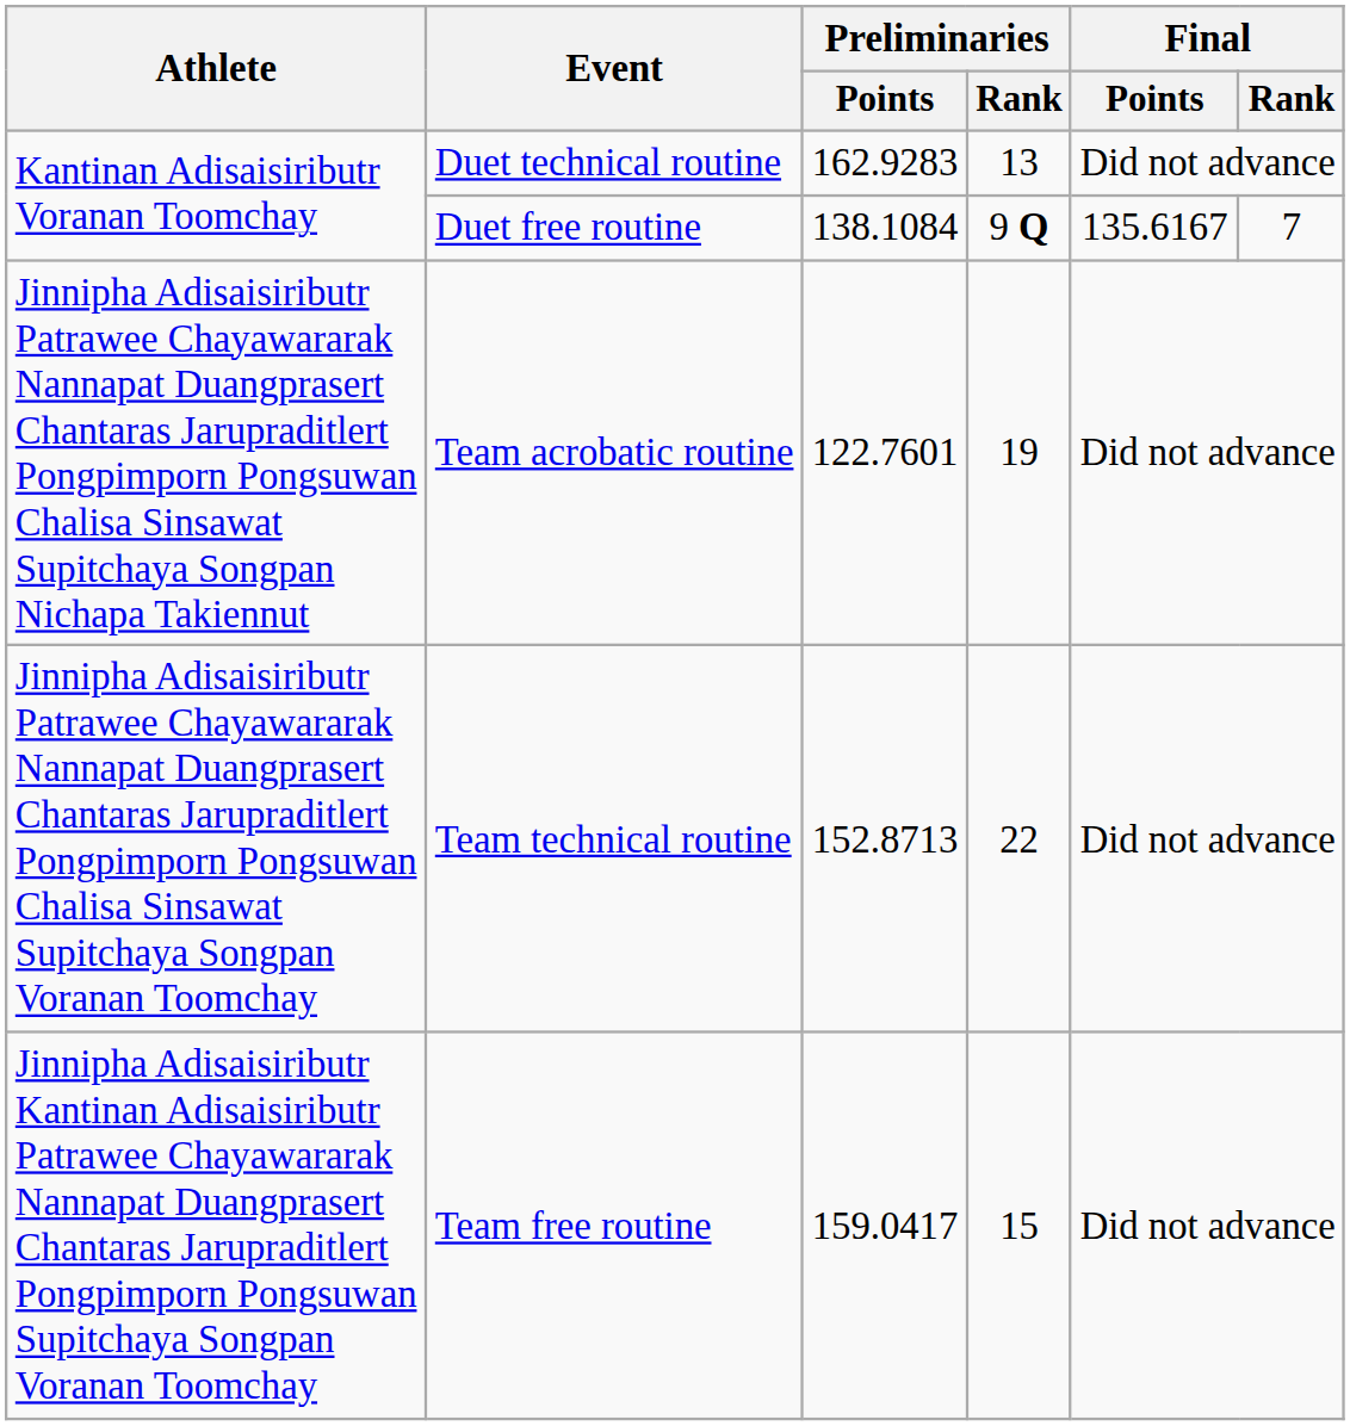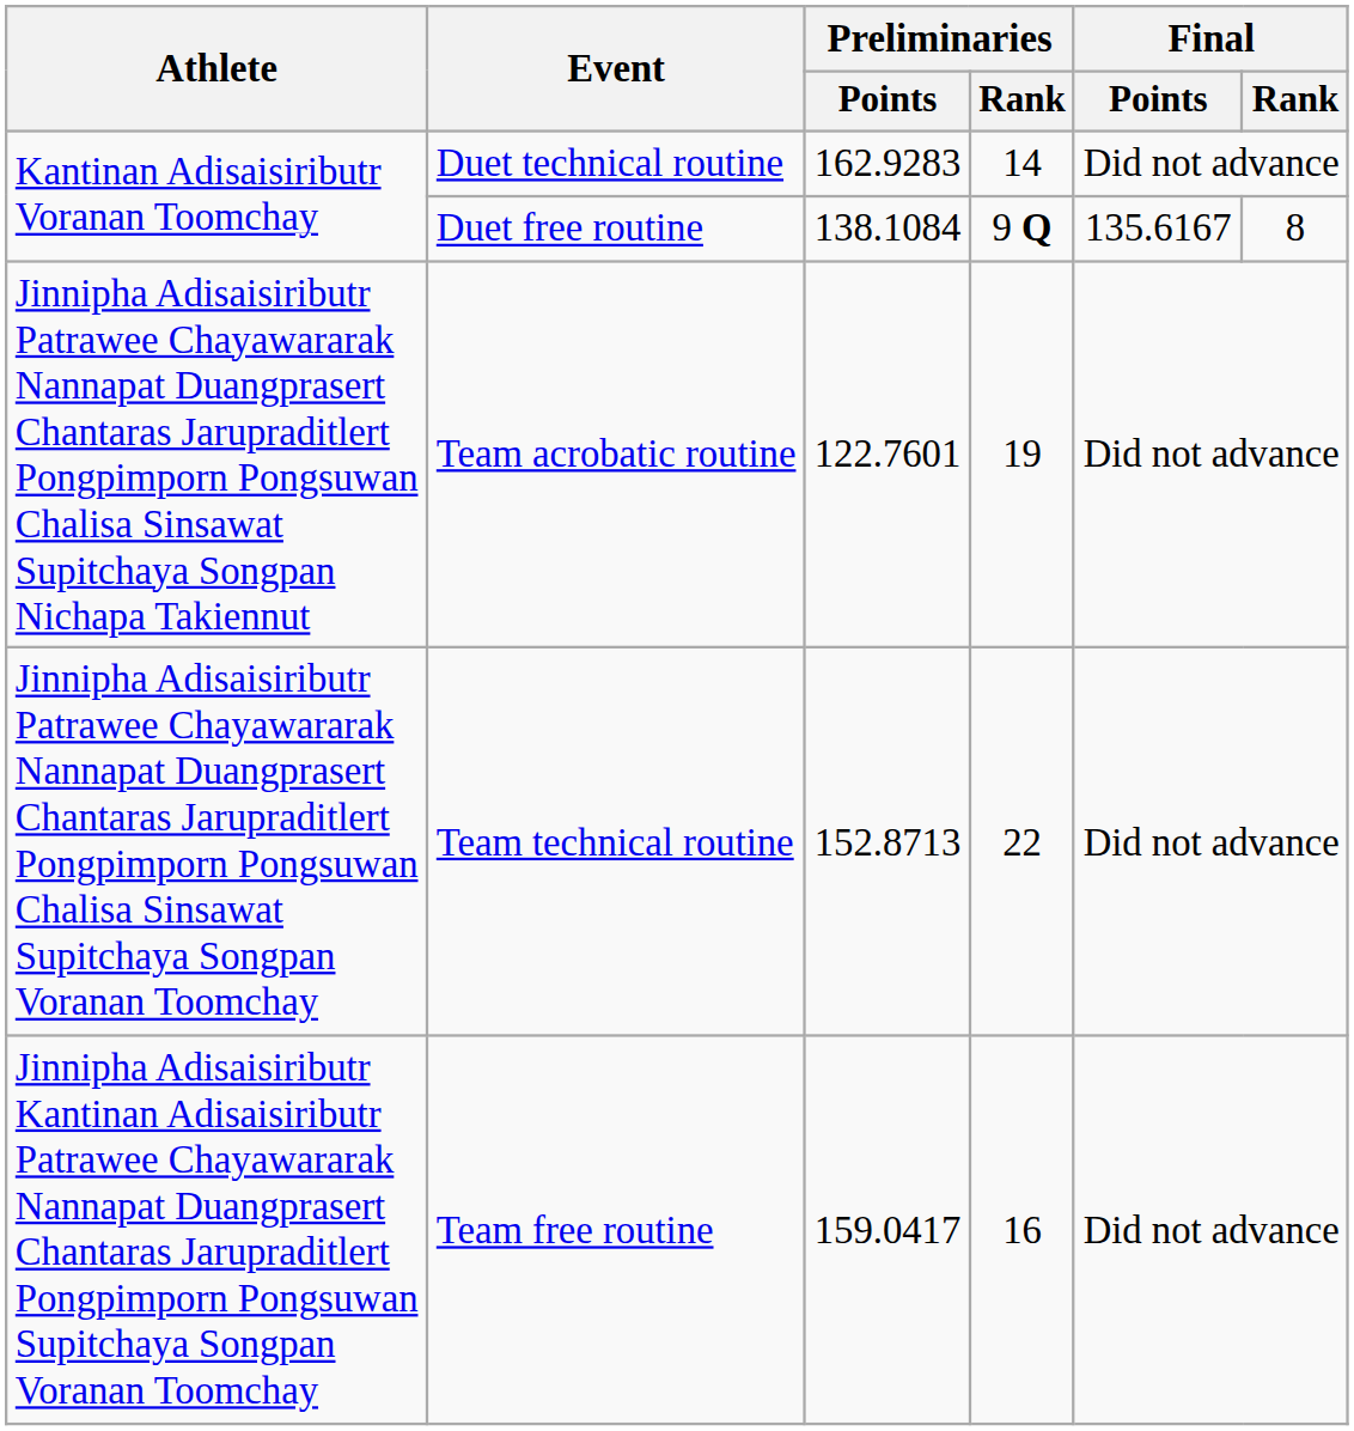 <table class="wikitable" style="text-align:center; font-size:90%;">
 <tr>
 <th rowspan="2">Athlete</th>
 <th rowspan="2">Event</th>
 <th colspan="2">Preliminaries</th>
 <th colspan="2">Final</th>
 </tr>
 <tr style="font-size:95%">
 <th>Points</th>
 <th>Rank</th>
 <th>Points</th>
 <th>Rank</th>
 </tr>
 <tr>
 <td align=left rowspan=2><a href='#'>Kantinan Adisaisiributr</a><br> <a href='#'>Voranan Toomchay</a></td>
 <td align=left><a href='#'>Duet technical routine</a></td>
 <td>162.9283</td>
-<td>13</td>
+<td>14</td>
 <td colspan=2>Did not advance</td>
 </tr>
 <tr>
 <td align=left><a href='#'>Duet free routine</a></td>
 <td>138.1084</td>
 <td>9 <strong>Q</strong></td>
 <td>135.6167</td>
-<td>7</td>
+<td>8</td>
 </tr>
 <tr>
 <td align=left><a href='#'>Jinnipha Adisaisiributr</a><br> <a href='#'>Patrawee Chayawararak</a><br> <a href='#'>Nannapat Duangprasert</a><br> <a href='#'>Chantaras Jarupraditlert</a><br> <a href='#'>Pongpimporn Pongsuwan</a><br> <a href='#'>Chalisa Sinsawat</a><br> <a href='#'>Supitchaya Songpan</a><br> <a href='#'>Nichapa Takiennut</a></td>
 <td align=left><a href='#'>Team acrobatic routine</a></td>
 <td>122.7601</td>
 <td>19</td>
 <td colspan=2>Did not advance</td>
 </tr>
 <tr>
 <td align=left><a href='#'>Jinnipha Adisaisiributr</a><br> <a href='#'>Patrawee Chayawararak</a><br> <a href='#'>Nannapat Duangprasert</a><br> <a href='#'>Chantaras Jarupraditlert</a><br> <a href='#'>Pongpimporn Pongsuwan</a><br> <a href='#'>Chalisa Sinsawat</a><br> <a href='#'>Supitchaya Songpan</a><br> <a href='#'>Voranan Toomchay</a></td>
 <td align=left><a href='#'>Team technical routine</a></td>
 <td>152.8713</td>
 <td>22</td>
 <td colspan=2>Did not advance</td>
 </tr>
 <tr>
 <td align=left><a href='#'>Jinnipha Adisaisiributr</a><br> <a href='#'>Kantinan Adisaisiributr</a><br> <a href='#'>Patrawee Chayawararak</a><br> <a href='#'>Nannapat Duangprasert</a><br> <a href='#'>Chantaras Jarupraditlert</a><br> <a href='#'>Pongpimporn Pongsuwan</a><br> <a href='#'>Supitchaya Songpan</a><br> <a href='#'>Voranan Toomchay</a></td>
 <td align=left><a href='#'>Team free routine</a></td>
 <td>159.0417</td>
-<td>15</td>
+<td>16</td>
 <td colspan=2>Did not advance</td>
 </tr>
 </table>
